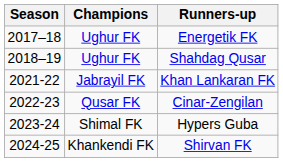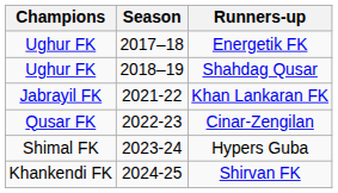 <table class="wikitable" style="text-align: center">
 <tr>
+<th>Champions</th>
 <th>Season</th>
-<th>Champions</th>
 <th>Runners-up</th>
 </tr>
 <tr>
+<td><a href='#'>Ughur FK</a></td>
 <td>2017–18</td>
-<td><a href='#'>Ughur FK</a></td>
 <td><a href='#'>Energetik FK</a></td>
 </tr>
 <tr>
+<td><a href='#'>Ughur FK</a></td>
 <td>2018–19</td>
-<td><a href='#'>Ughur FK</a></td>
 <td><a href='#'>Shahdag Qusar</a></td>
 </tr>
 <tr>
+<td><a href='#'>Jabrayil FK</a></td>
 <td>2021-22</td>
-<td><a href='#'>Jabrayil FK</a></td>
 <td><a href='#'>Khan Lankaran FK</a></td>
 </tr>
 <tr>
+<td><a href='#'>Qusar FK</a></td>
 <td>2022-23</td>
-<td><a href='#'>Qusar FK</a></td>
 <td><a href='#'>Cinar-Zengilan</a></td>
 </tr>
 <tr>
+<td>Shimal FK</td>
 <td>2023-24</td>
-<td>Shimal FK</td>
 <td>Hypers Guba</td>
 </tr>
 <tr>
+<td>Khankendi FK</td>
 <td>2024-25</td>
-<td>Khankendi FK</td>
 <td><a href='#'>Shirvan FK</a></td>
 </tr>
 </table>
